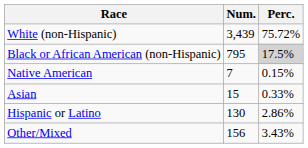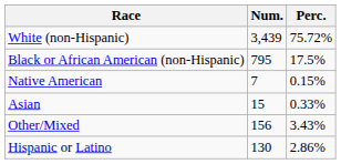 <table class="wikitable">
 <tr>
 <th>Race</th>
 <th>Num.</th>
 <th>Perc.</th>
 </tr>
 <tr>
 <td><a href='#'>White</a> (non-Hispanic)</td>
 <td>3,439</td>
 <td>75.72%</td>
 </tr>
 <tr>
 <td><a href='#'>Black or African American</a> (non-Hispanic)</td>
 <td>795</td>
-<td style="background: lightgrey;">17.5%</td>
+<td>17.5%</td>
 </tr>
 <tr>
 <td><a href='#'>Native American</a></td>
 <td>7</td>
 <td>0.15%</td>
 </tr>
 <tr>
 <td><a href='#'>Asian</a></td>
 <td>15</td>
 <td>0.33%</td>
 </tr>
 <tr>
+<td><a href='#'>Other/Mixed</a></td>
+<td>156</td>
+<td>3.43%</td>
+</tr>
+<tr>
 <td><a href='#'>Hispanic</a> or <a href='#'>Latino</a></td>
 <td>130</td>
 <td>2.86%</td>
 </tr>
-<tr>
-<td><a href='#'>Other/Mixed</a></td>
-<td>156</td>
-<td>3.43%</td>
-</tr>
 </table>
